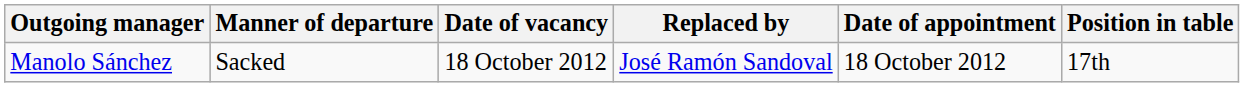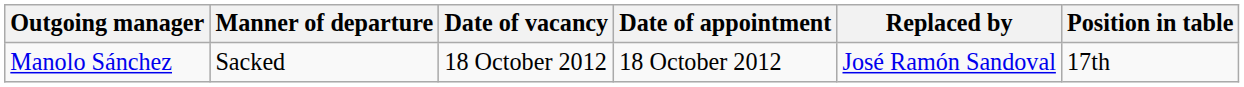 <table class="wikitable sortable">
 <tr>
 <th>Outgoing manager</th>
 <th>Manner of departure</th>
 <th>Date of vacancy</th>
+<th>Date of appointment</th>
 <th>Replaced by</th>
-<th>Date of appointment</th>
 <th>Position in table</th>
 </tr>
 <tr>
 <td> <a href='#'>Manolo Sánchez</a></td>
 <td>Sacked</td>
 <td>18 October 2012</td>
+<td>18 October 2012</td>
 <td> <a href='#'>José Ramón Sandoval</a></td>
-<td>18 October 2012</td>
 <td>17th</td>
 </tr>
 </table>
